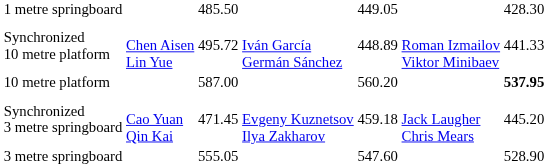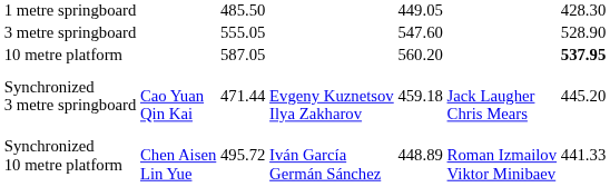 <table>
 <tr>
 <td>1 metre springboard<br></td>
 <td></td>
 <td>485.50</td>
 <td></td>
 <td>449.05</td>
 <td></td>
 <td>428.30</td>
 </tr>
 <tr>
+<td>3 metre springboard<br></td>
+<td></td>
+<td>555.05</td>
+<td></td>
+<td>547.60</td>
+<td></td>
+<td>528.90</td>
+</tr>
+<tr>
+<td>10 metre platform<br></td>
+<td></td>
+<td>587.05</td>
+<td></td>
+<td>560.20</td>
+<td></td>
+<td><strong>537.95</strong></td>
+</tr>
+<tr>
+<td>Synchronized<br>3 metre springboard<br></td>
+<td><br><a href='#'>Cao Yuan</a><br><a href='#'>Qin Kai</a></td>
+<td>471.44</td>
+<td><br><a href='#'>Evgeny Kuznetsov</a><br><a href='#'>Ilya Zakharov</a></td>
+<td>459.18</td>
+<td><br><a href='#'>Jack Laugher</a><br><a href='#'>Chris Mears</a></td>
+<td>445.20</td>
+</tr>
+<tr>
 <td>Synchronized<br>10 metre platform <br></td>
 <td><br><a href='#'>Chen Aisen</a><br><a href='#'>Lin Yue</a></td>
 <td>495.72</td>
 <td><br><a href='#'>Iván García</a><br><a href='#'>Germán Sánchez</a></td>
 <td>448.89</td>
 <td><br><a href='#'>Roman Izmailov</a><br><a href='#'>Viktor Minibaev</a></td>
 <td>441.33</td>
 </tr>
-<tr>
-<td>10 metre platform<br></td>
-<td></td>
-<td>587.00</td>
-<td></td>
-<td>560.20</td>
-<td></td>
-<td><strong>537.95</strong></td>
-</tr>
-<tr>
-<td>Synchronized<br>3 metre springboard<br></td>
-<td><br><a href='#'>Cao Yuan</a><br><a href='#'>Qin Kai</a></td>
-<td>471.45</td>
-<td><br><a href='#'>Evgeny Kuznetsov</a><br><a href='#'>Ilya Zakharov</a></td>
-<td>459.18</td>
-<td><br><a href='#'>Jack Laugher</a><br><a href='#'>Chris Mears</a></td>
-<td>445.20</td>
-</tr>
-<tr>
-<td>3 metre springboard<br></td>
-<td></td>
-<td>555.05</td>
-<td></td>
-<td>547.60</td>
-<td></td>
-<td>528.90</td>
-</tr>
 </table>
